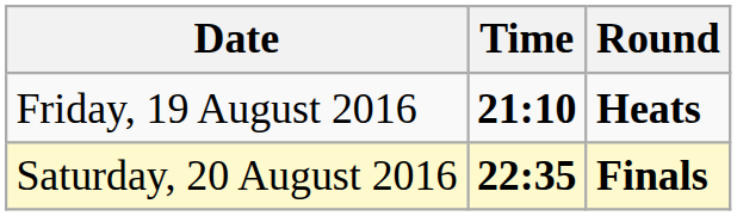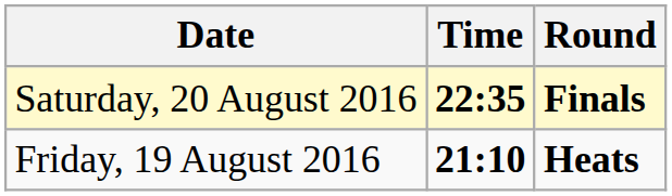 <table class="wikitable">
 <tr>
 <th>Date</th>
 <th>Time</th>
 <th>Round</th>
 </tr>
 <tr>
+<td style=background:lemonchiffon>Saturday, 20 August 2016</td>
+<td style=background:lemonchiffon><strong>22:35</strong></td>
+<td style=background:lemonchiffon><strong>Finals</strong></td>
+</tr>
+<tr>
 <td>Friday, 19 August 2016</td>
 <td><strong>21:10</strong></td>
 <td><strong>Heats</strong></td>
 </tr>
-<tr>
-<td style=background:lemonchiffon>Saturday, 20 August 2016</td>
-<td style=background:lemonchiffon><strong>22:35</strong></td>
-<td style=background:lemonchiffon><strong>Finals</strong></td>
-</tr>
 </table>
